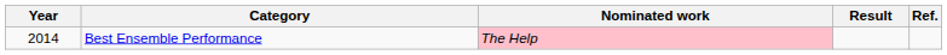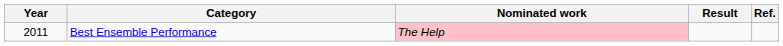 <table class=wikitable>
 <tr>
 <th scope="col" style="width:5em;">Year</th>
 <th scope="col" style="width:28em;">Category</th>
 <th scope="col" style="width:25em;">Nominated work</th>
 <th scope="col" style="width:5em;">Result</th>
 <th>Ref.</th>
 </tr>
 <tr>
-<td style="text-align:center;">2014</td>
+<td style="text-align:center;">2011</td>
 <td><a href='#'>Best Ensemble Performance</a></td>
 <td style="background: pink;"><em>The Help</em></td>
 <td></td>
 <td></td>
 </tr>
 </table>
